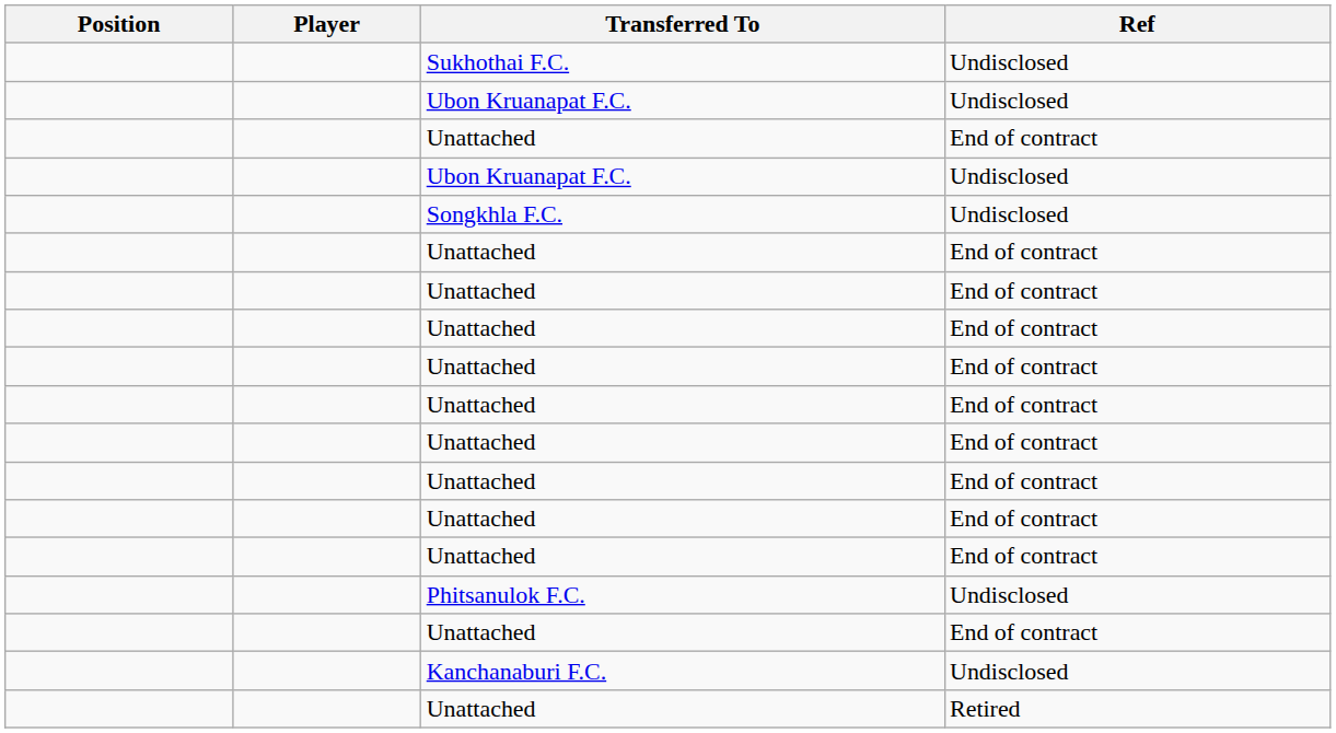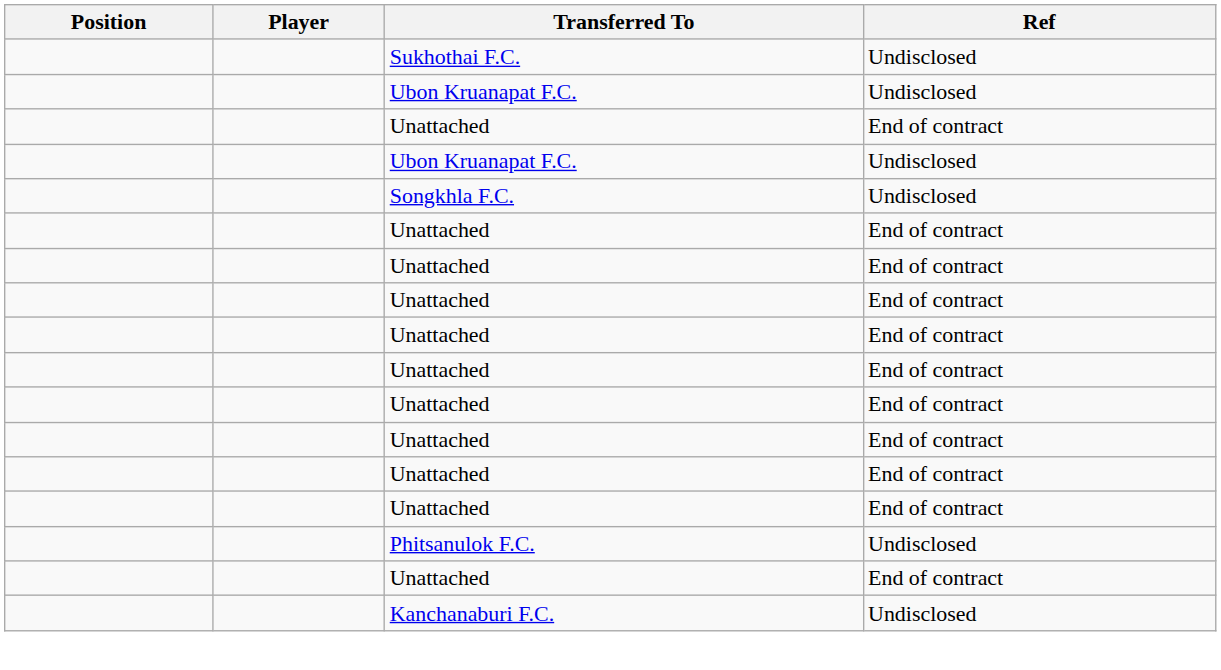 <table class="wikitable sortable" style="width:70%; text-align:center; font-size:100%; text-align:left;">
 <tr>
 <th>Position</th>
 <th>Player</th>
 <th>Transferred To</th>
 <th>Ref</th>
 </tr>
 <tr>
 <td></td>
 <td></td>
 <td> <a href='#'>Sukhothai F.C.</a></td>
 <td>Undisclosed  </td>
 </tr>
 <tr>
 <td></td>
 <td></td>
 <td> <a href='#'>Ubon Kruanapat F.C.</a></td>
 <td>Undisclosed</td>
 </tr>
 <tr>
 <td></td>
 <td></td>
 <td>Unattached</td>
 <td>End of contract</td>
 </tr>
 <tr>
 <td></td>
 <td></td>
 <td> <a href='#'>Ubon Kruanapat F.C.</a></td>
 <td>Undisclosed</td>
 </tr>
 <tr>
 <td></td>
 <td></td>
 <td> <a href='#'>Songkhla F.C.</a></td>
 <td>Undisclosed</td>
 </tr>
 <tr>
 <td></td>
 <td></td>
 <td>Unattached</td>
 <td>End of contract</td>
 </tr>
 <tr>
 <td></td>
 <td></td>
 <td>Unattached</td>
 <td>End of contract </td>
 </tr>
 <tr>
 <td></td>
 <td></td>
 <td>Unattached</td>
 <td>End of contract</td>
 </tr>
 <tr>
 <td></td>
 <td></td>
 <td>Unattached</td>
 <td>End of contract</td>
 </tr>
 <tr>
 <td></td>
 <td></td>
 <td>Unattached</td>
 <td>End of contract</td>
 </tr>
 <tr>
 <td></td>
 <td></td>
 <td>Unattached</td>
 <td>End of contract</td>
 </tr>
 <tr>
 <td></td>
 <td></td>
 <td>Unattached</td>
 <td>End of contract</td>
 </tr>
 <tr>
 <td></td>
 <td></td>
 <td>Unattached</td>
 <td>End of contract</td>
 </tr>
 <tr>
 <td></td>
 <td></td>
 <td>Unattached</td>
 <td>End of contract</td>
 </tr>
 <tr>
 <td></td>
 <td></td>
 <td> <a href='#'>Phitsanulok F.C.</a></td>
 <td>Undisclosed </td>
 </tr>
 <tr>
 <td></td>
 <td></td>
 <td>Unattached</td>
 <td>End of contract</td>
 </tr>
 <tr>
 <td></td>
 <td></td>
 <td> <a href='#'>Kanchanaburi F.C.</a></td>
 <td>Undisclosed</td>
 </tr>
-<tr>
-<td></td>
-<td></td>
-<td>Unattached</td>
-<td>Retired</td>
-</tr>
 </table>
